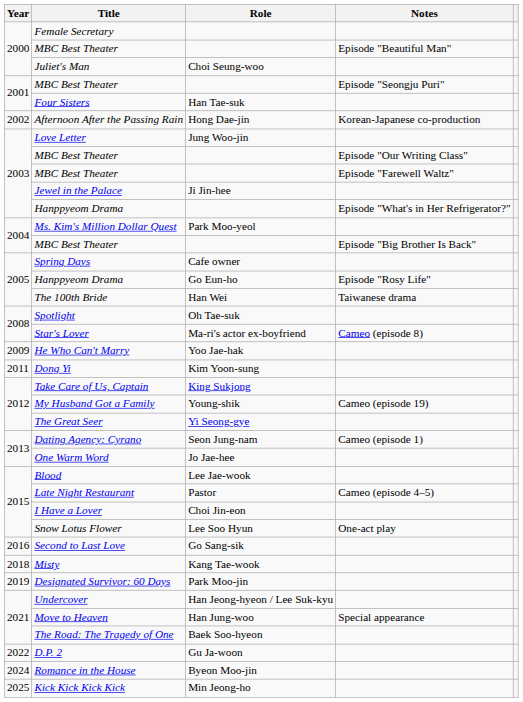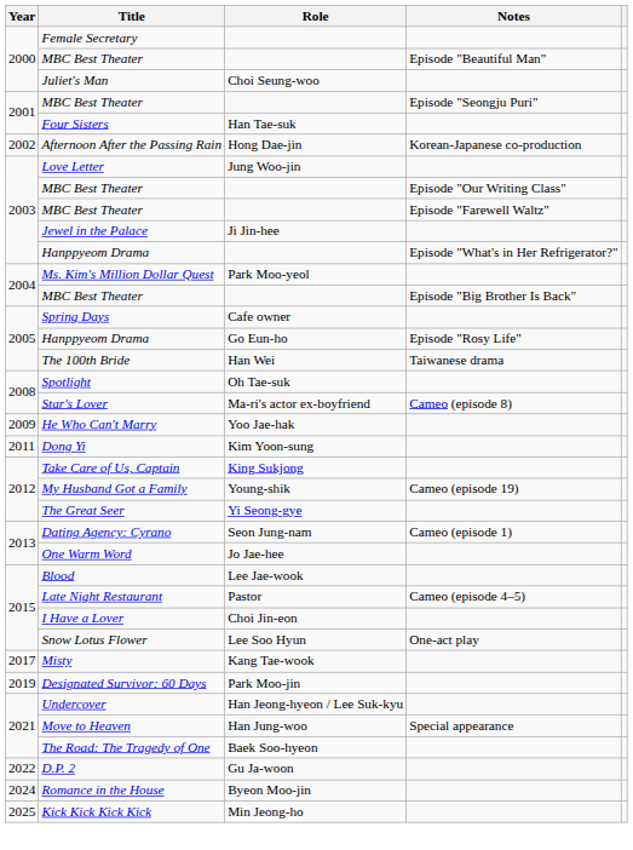 <table class="wikitable">
 <tr>
 <th>Year</th>
 <th>Title</th>
 <th>Role</th>
 <th>Notes</th>
 <th class="unsortable"></th>
 </tr>
 <tr>
 <td rowspan=3>2000</td>
 <td><em>Female Secretary</em></td>
 <td></td>
 <td></td>
 <td></td>
 </tr>
 <tr>
 <td><em>MBC Best Theater</em> </td>
 <td></td>
 <td>Episode "Beautiful Man"</td>
 <td></td>
 </tr>
 <tr>
 <td><em>Juliet's Man</em></td>
 <td>Choi Seung-woo</td>
 <td></td>
 <td></td>
 </tr>
 <tr>
 <td rowspan=2>2001</td>
 <td><em>MBC Best Theater</em> </td>
 <td></td>
 <td>Episode "Seongju Puri"</td>
 </tr>
 <tr>
 <td><em><a href='#'>Four Sisters</a></em></td>
 <td>Han Tae-suk</td>
 <td></td>
 <td></td>
 </tr>
 <tr>
 <td>2002</td>
 <td><em>Afternoon After the Passing Rain</em> </td>
 <td>Hong Dae-jin</td>
 <td>Korean-Japanese co-production</td>
 <td></td>
 </tr>
 <tr>
 <td rowspan=5>2003</td>
 <td><em><a href='#'>Love Letter</a></em></td>
 <td>Jung Woo-jin</td>
 <td></td>
 <td></td>
 </tr>
 <tr>
 <td><em>MBC Best Theater</em> </td>
 <td></td>
 <td>Episode "Our Writing Class"</td>
 </tr>
 <tr>
 <td><em>MBC Best Theater</em> </td>
 <td></td>
 <td>Episode "Farewell Waltz"</td>
 <td></td>
 </tr>
 <tr>
 <td><em><a href='#'>Jewel in the Palace</a></em></td>
 <td>Ji Jin-hee</td>
 <td></td>
 <td></td>
 </tr>
 <tr>
 <td><em>Hanppyeom Drama</em> </td>
 <td></td>
 <td>Episode "What's in Her Refrigerator?"</td>
 <td></td>
 </tr>
 <tr>
 <td rowspan=2>2004</td>
 <td><em><a href='#'>Ms. Kim's Million Dollar Quest</a></em></td>
 <td>Park Moo-yeol</td>
 <td></td>
 <td></td>
 </tr>
 <tr>
 <td><em>MBC Best Theater</em> </td>
 <td></td>
 <td>Episode "Big Brother Is Back"</td>
 <td></td>
 </tr>
 <tr>
 <td rowspan=3>2005</td>
 <td><em><a href='#'>Spring Days</a></em></td>
 <td>Cafe owner</td>
 <td></td>
 <td></td>
 </tr>
 <tr>
 <td><em>Hanppyeom Drama</em> </td>
 <td>Go Eun-ho</td>
 <td>Episode "Rosy Life"</td>
 <td></td>
 </tr>
 <tr>
 <td><em>The 100th Bride</em></td>
 <td>Han Wei</td>
 <td>Taiwanese drama</td>
 <td></td>
 </tr>
 <tr>
 <td rowspan=2>2008</td>
 <td><em><a href='#'>Spotlight</a></em></td>
 <td>Oh Tae-suk</td>
 <td></td>
 <td></td>
 </tr>
 <tr>
 <td><em><a href='#'>Star's Lover</a></em></td>
 <td>Ma-ri's actor ex-boyfriend <br></td>
 <td><a href='#'>Cameo</a> (episode 8)</td>
 <td></td>
 </tr>
 <tr>
 <td>2009</td>
 <td><em><a href='#'>He Who Can't Marry</a></em></td>
 <td>Yoo Jae-hak</td>
 <td></td>
 <td></td>
 </tr>
 <tr>
 <td>2011</td>
 <td><em><a href='#'>Dong Yi</a></em></td>
 <td>Kim Yoon-sung</td>
 <td></td>
 <td></td>
 </tr>
 <tr>
 <td rowspan=3>2012</td>
 <td><em><a href='#'>Take Care of Us, Captain</a></em></td>
 <td><a href='#'>King Sukjong</a></td>
 <td></td>
 <td></td>
 </tr>
 <tr>
 <td><em><a href='#'>My Husband Got a Family</a></em></td>
 <td>Young-shik</td>
 <td>Cameo (episode 19)</td>
 <td></td>
 </tr>
 <tr>
 <td><em><a href='#'>The Great Seer</a></em></td>
 <td><a href='#'>Yi Seong-gye</a></td>
 <td></td>
 <td></td>
 </tr>
 <tr>
 <td rowspan=2>2013</td>
 <td><em><a href='#'>Dating Agency: Cyrano</a></em></td>
 <td>Seon Jung-nam</td>
 <td>Cameo (episode 1)</td>
 <td></td>
 </tr>
 <tr>
 <td><em><a href='#'>One Warm Word</a></em></td>
 <td>Jo Jae-hee</td>
 <td></td>
 <td></td>
 </tr>
 <tr>
 <td rowspan=4>2015</td>
 <td><em><a href='#'>Blood</a></em></td>
 <td>Lee Jae-wook</td>
 <td></td>
 <td></td>
 </tr>
 <tr>
 <td><em><a href='#'>Late Night Restaurant</a></em></td>
 <td>Pastor</td>
 <td>Cameo (episode 4–5)</td>
 <td></td>
 </tr>
 <tr>
 <td><em><a href='#'>I Have a Lover</a></em></td>
 <td>Choi Jin-eon</td>
 <td></td>
 <td></td>
 </tr>
 <tr>
 <td><em>Snow Lotus Flower</em></td>
 <td>Lee Soo Hyun</td>
 <td>One-act play</td>
 <td></td>
 </tr>
 <tr>
-<td>2016</td>
-<td><em><a href='#'>Second to Last Love</a></em></td>
-<td>Go Sang-sik</td>
-<td></td>
-<td></td>
-</tr>
-<tr>
-<td>2018</td>
+<td>2017</td>
 <td><em><a href='#'>Misty</a></em></td>
 <td>Kang Tae-wook</td>
 <td></td>
 <td style="text-align:center;"></td>
 </tr>
 <tr>
 <td>2019</td>
 <td><em><a href='#'>Designated Survivor: 60 Days</a></em></td>
 <td>Park Moo-jin</td>
 <td></td>
 <td style="text-align:center;"></td>
 </tr>
 <tr>
 <td rowspan=3>2021</td>
 <td><em><a href='#'>Undercover</a></em></td>
 <td>Han Jeong-hyeon / Lee Suk-kyu</td>
 <td></td>
 <td style="text-align:center;"></td>
 </tr>
 <tr>
 <td><em><a href='#'>Move to Heaven</a></em></td>
 <td>Han Jung-woo</td>
 <td>Special appearance</td>
 <td style="text-align:center;"></td>
 </tr>
 <tr>
 <td><em><a href='#'>The Road: The Tragedy of One</a></em></td>
 <td>Baek Soo-hyeon</td>
 <td></td>
 <td style="text-align:center;"></td>
 </tr>
 <tr>
 <td>2022</td>
 <td><em><a href='#'>D.P. 2</a></em></td>
 <td>Gu Ja-woon</td>
 <td></td>
 <td></td>
 </tr>
 <tr>
 <td>2024</td>
 <td><em><a href='#'>Romance in the House</a></em></td>
 <td>Byeon Moo-jin</td>
 <td></td>
 <td></td>
 </tr>
 <tr>
 <td>2025</td>
 <td><em><a href='#'>Kick Kick Kick Kick</a></em></td>
 <td>Min Jeong-ho</td>
 <td></td>
 <td></td>
 </tr>
 </table>
